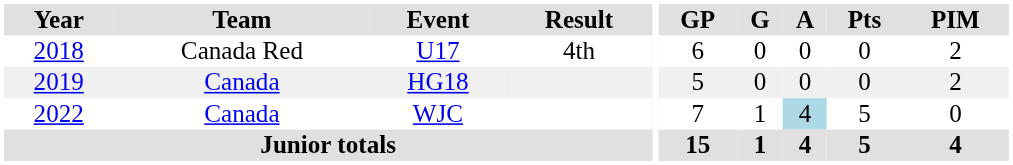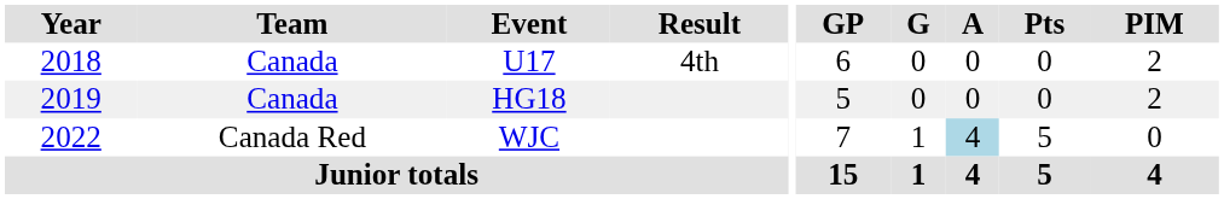 <table border="0" cellpadding="1" cellspacing="0" ID="Table3" style="text-align:center; width:40em">
 <tr bgcolor="#e0e0e0">
 <th>Year</th>
 <th>Team</th>
 <th>Event</th>
 <th>Result</th>
 <th rowspan="102" bgcolor="#ffffff"></th>
 <th>GP</th>
 <th>G</th>
 <th>A</th>
 <th>Pts</th>
 <th>PIM</th>
 </tr>
 <tr>
 <td><a href='#'>2018</a></td>
-<td>Canada Red</td>
+<td><a href='#'>Canada</a></td>
 <td><a href='#'>U17</a></td>
 <td>4th</td>
 <td>6</td>
 <td>0</td>
 <td>0</td>
 <td>0</td>
 <td>2</td>
 </tr>
 <tr bgcolor="#f0f0f0">
 <td><a href='#'>2019</a></td>
 <td><a href='#'>Canada</a></td>
 <td><a href='#'>HG18</a></td>
 <td></td>
 <td>5</td>
 <td>0</td>
 <td>0</td>
 <td>0</td>
 <td>2</td>
 </tr>
 <tr>
 <td><a href='#'>2022</a></td>
-<td><a href='#'>Canada</a></td>
+<td>Canada Red</td>
 <td><a href='#'>WJC</a></td>
 <td></td>
 <td>7</td>
 <td>1</td>
 <td style="background: lightblue;">4</td>
 <td>5</td>
 <td>0</td>
 </tr>
 <tr bgcolor="#e0e0e0">
 <th colspan="4">Junior totals</th>
 <th>15</th>
 <th>1</th>
 <th>4</th>
 <th>5</th>
 <th>4</th>
 </tr>
 </table>
